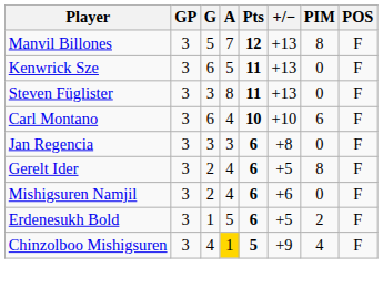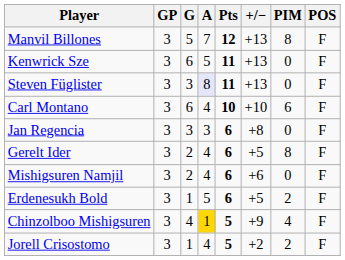 <table class="wikitable sortable" style="text-align:center;">
 <tr>
 <th>Player</th>
 <th>GP</th>
 <th>G</th>
 <th>A</th>
 <th>Pts</th>
 <th>+/−</th>
 <th>PIM</th>
 <th>POS</th>
 </tr>
 <tr>
 <td style="text-align:left;"> <a href='#'>Manvil Billones</a></td>
 <td>3</td>
 <td>5</td>
 <td>7</td>
 <td><strong>12</strong></td>
 <td>+13</td>
 <td>8</td>
 <td>F</td>
 </tr>
 <tr>
 <td style="text-align:left;"> <a href='#'>Kenwrick Sze</a></td>
 <td>3</td>
 <td>6</td>
 <td>5</td>
 <td><strong>11</strong></td>
 <td>+13</td>
 <td>0</td>
 <td>F</td>
 </tr>
 <tr>
 <td style="text-align:left;"> <a href='#'>Steven Füglister</a></td>
 <td>3</td>
 <td>3</td>
-<td>8</td>
+<td style="background: lavender;">8</td>
 <td><strong>11</strong></td>
 <td>+13</td>
 <td>0</td>
 <td>F</td>
 </tr>
 <tr>
 <td style="text-align:left;"> <a href='#'>Carl Montano</a></td>
 <td>3</td>
 <td>6</td>
 <td>4</td>
 <td><strong>10</strong></td>
 <td>+10</td>
 <td>6</td>
 <td>F</td>
 </tr>
 <tr>
 <td style="text-align:left;"> <a href='#'>Jan Regencia</a></td>
 <td>3</td>
 <td>3</td>
 <td>3</td>
 <td><strong>6</strong></td>
 <td>+8</td>
 <td>0</td>
 <td>F</td>
 </tr>
 <tr>
 <td style="text-align:left;"> <a href='#'>Gerelt Ider</a></td>
 <td>3</td>
 <td>2</td>
 <td>4</td>
 <td><strong>6</strong></td>
 <td>+5</td>
 <td>8</td>
 <td>F</td>
 </tr>
 <tr>
 <td style="text-align:left;"> <a href='#'>Mishigsuren Namjil</a></td>
 <td>3</td>
 <td>2</td>
 <td>4</td>
 <td><strong>6</strong></td>
 <td>+6</td>
 <td>0</td>
 <td>F</td>
 </tr>
 <tr>
 <td style="text-align:left;"> <a href='#'>Erdenesukh Bold</a></td>
 <td>3</td>
 <td>1</td>
 <td>5</td>
 <td><strong>6</strong></td>
 <td>+5</td>
 <td>2</td>
 <td>F</td>
 </tr>
 <tr>
 <td style="text-align:left;"> <a href='#'>Chinzolboo Mishigsuren</a></td>
 <td>3</td>
 <td>4</td>
 <td style="background: gold;">1</td>
 <td><strong>5</strong></td>
 <td>+9</td>
 <td>4</td>
 <td>F</td>
 </tr>
+<tr>
+<td style="text-align:left;"> <a href='#'>Jorell Crisostomo</a></td>
+<td>3</td>
+<td>1</td>
+<td>4</td>
+<td><strong>5</strong></td>
+<td>+2</td>
+<td>2</td>
+<td>F</td>
+</tr>
 </table>
